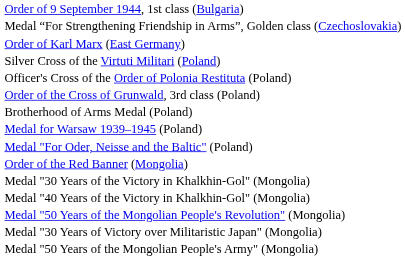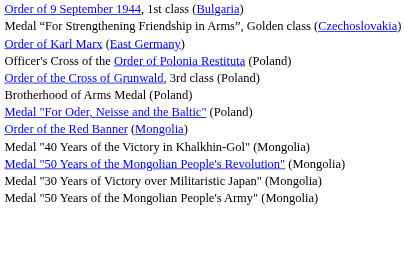 <table>
 <tr>
 <td></td>
 <td><a href='#'>Order of 9 September 1944</a>, 1st class (<a href='#'>Bulgaria</a>)</td>
 </tr>
 <tr>
 <td></td>
 <td>Medal “For Strengthening Friendship in Arms”, Golden class (<a href='#'>Czechoslovakia</a>)</td>
 </tr>
 <tr>
 <td></td>
 <td><a href='#'>Order of Karl Marx</a> (<a href='#'>East Germany</a>)</td>
 </tr>
 <tr>
 <td></td>
-<td>Silver Cross of the <a href='#'>Virtuti Militari</a> (<a href='#'>Poland</a>)</td>
-</tr>
-<tr>
-<td></td>
 <td>Officer's Cross of the <a href='#'>Order of Polonia Restituta</a> (Poland)</td>
 </tr>
 <tr>
 <td></td>
 <td><a href='#'>Order of the Cross of Grunwald</a>, 3rd class (Poland)</td>
 </tr>
 <tr>
 <td></td>
 <td>Brotherhood of Arms Medal (Poland)</td>
 </tr>
 <tr>
 <td></td>
-<td><a href='#'>Medal for Warsaw 1939–1945</a> (Poland)</td>
-</tr>
-<tr>
-<td></td>
 <td><a href='#'>Medal "For Oder, Neisse and the Baltic"</a> (Poland)</td>
 </tr>
 <tr>
 <td></td>
 <td><a href='#'>Order of the Red Banner</a> (<a href='#'>Mongolia</a>)</td>
-</tr>
-<tr>
-<td></td>
-<td>Medal "30 Years of the Victory in Khalkhin-Gol" (Mongolia)</td>
 </tr>
 <tr>
 <td></td>
 <td>Medal "40 Years of the Victory in Khalkhin-Gol" (Mongolia)</td>
 </tr>
 <tr>
 <td></td>
 <td><a href='#'>Medal "50 Years of the Mongolian People's Revolution"</a> (Mongolia)</td>
 </tr>
 <tr>
 <td></td>
 <td>Medal "30 Years of Victory over Militaristic Japan" (Mongolia)</td>
 </tr>
 <tr>
 <td></td>
 <td>Medal "50 Years of the Mongolian People's Army" (Mongolia)</td>
 </tr>
 <tr>
 </tr>
 </table>
